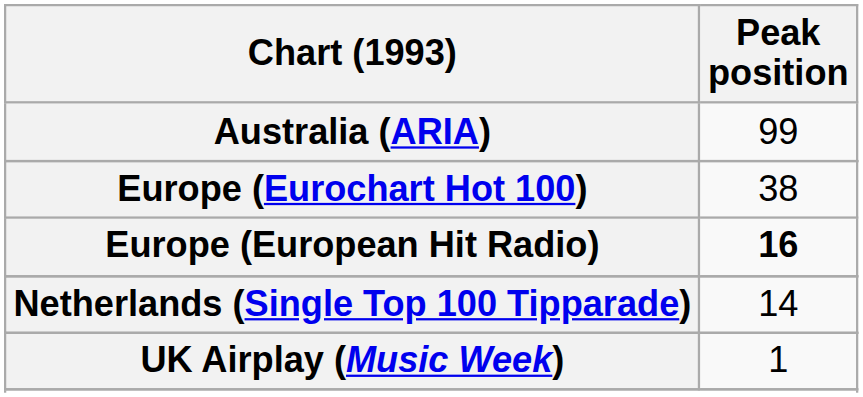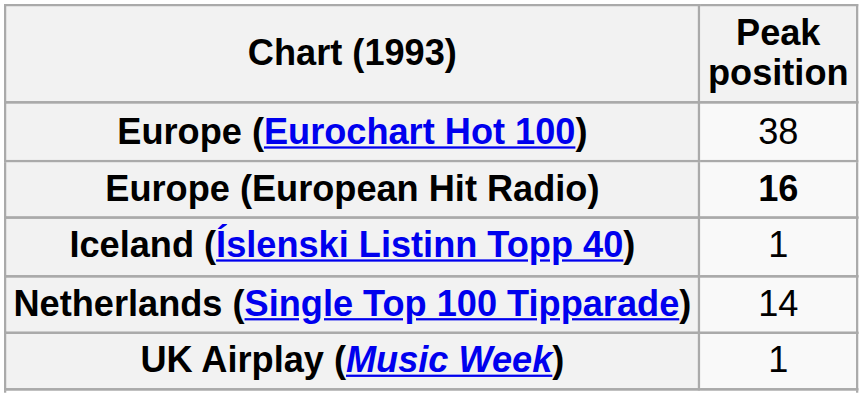 <table class="wikitable sortable plainrowheaders" style="text-align:center">
 <tr>
 <th>Chart (1993)</th>
 <th>Peak<br>position</th>
-</tr>
-<tr>
-<th scope="row">Australia (<a href='#'>ARIA</a>)</th>
-<td>99</td>
 </tr>
 <tr>
 </tr>
 <tr>
 </tr>
 <tr>
 <th scope="row">Europe (<a href='#'>Eurochart Hot 100</a>)</th>
 <td>38</td>
 </tr>
 <tr>
 <th scope="row">Europe (European Hit Radio)</th>
 <td><strong>16</strong></td>
 </tr>
 <tr>
+</tr>
+<tr>
+<th scope="row">Iceland (<a href='#'>Íslenski Listinn Topp 40</a>)</th>
+<td>1</td>
 </tr>
 <tr>
 </tr>
 <tr>
 <th scope="row">Netherlands (<a href='#'>Single Top 100 Tipparade</a>)</th>
 <td>14</td>
 </tr>
 <tr>
 </tr>
 <tr>
 </tr>
 <tr>
 <th scope="row">UK Airplay (<em><a href='#'>Music Week</a></em>)</th>
 <td>1</td>
 </tr>
 <tr>
 </tr>
 <tr>
 </tr>
 </table>
